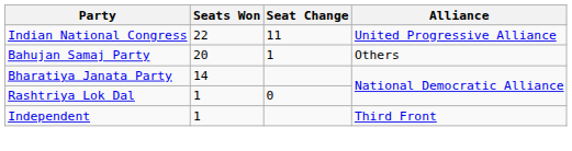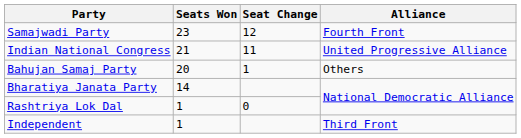 <table class="wikitable">
 <tr>
 <th>Party</th>
 <th>Seats Won</th>
 <th>Seat Change</th>
 <th>Alliance</th>
 </tr>
 <tr>
+<td><a href='#'>Samajwadi Party</a></td>
+<td>23</td>
+<td>12</td>
+<td><a href='#'>Fourth Front</a></td>
+</tr>
+<tr>
 <td><a href='#'>Indian National Congress</a></td>
-<td>22</td>
+<td>21</td>
 <td>11</td>
 <td><a href='#'>United Progressive Alliance</a></td>
 </tr>
 <tr>
 <td><a href='#'>Bahujan Samaj Party</a></td>
 <td>20</td>
 <td>1</td>
 <td>Others</td>
 </tr>
 <tr>
 <td><a href='#'>Bharatiya Janata Party</a></td>
 <td>14</td>
 <td></td>
 <td rowspan="2"><a href='#'>National Democratic Alliance</a></td>
 </tr>
 <tr>
 <td><a href='#'>Rashtriya Lok Dal</a></td>
 <td>1</td>
 <td>0</td>
 </tr>
 <tr>
 <td><a href='#'>Independent</a></td>
 <td>1</td>
 <td></td>
 <td><a href='#'>Third Front</a></td>
 </tr>
 </table>
